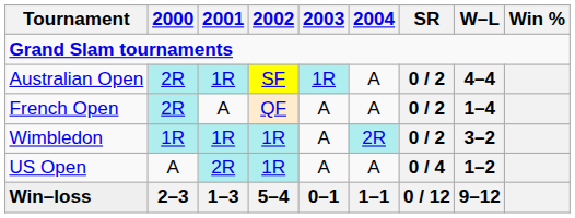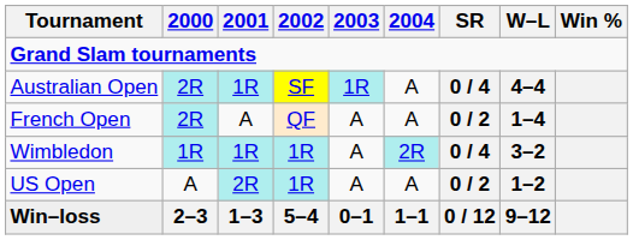 <table class=wikitable style=text-align:center>
 <tr>
 <th>Tournament</th>
 <th><a href='#'>2000</a></th>
 <th><a href='#'>2001</a></th>
 <th><a href='#'>2002</a></th>
 <th><a href='#'>2003</a></th>
 <th><a href='#'>2004</a></th>
 <th>SR</th>
 <th>W–L</th>
 <th>Win %</th>
 </tr>
 <tr>
 <td colspan=25 style=text-align:left><a href='#'><strong>Grand Slam tournaments</strong></a></td>
 </tr>
 <tr>
 <td align=left><a href='#'>Australian Open</a></td>
 <td bgcolor=afeeee><a href='#'>2R</a></td>
 <td bgcolor=afeeee><a href='#'>1R</a></td>
 <td bgcolor=yellow><a href='#'>SF</a></td>
 <td bgcolor=afeeee><a href='#'>1R</a></td>
 <td>A</td>
-<th>0 / 2</th>
+<th>0 / 4</th>
 <th>4–4</th>
 <th></th>
 </tr>
 <tr>
 <td align=left><a href='#'>French Open</a></td>
 <td bgcolor=afeeee><a href='#'>2R</a></td>
 <td>A</td>
 <td bgcolor=ffebcd><a href='#'>QF</a></td>
 <td>A</td>
 <td>A</td>
 <th>0 / 2</th>
 <th>1–4</th>
 <th></th>
 </tr>
 <tr>
 <td align=left><a href='#'>Wimbledon</a></td>
 <td bgcolor=afeeee><a href='#'>1R</a></td>
 <td bgcolor=afeeee><a href='#'>1R</a></td>
 <td bgcolor=afeeee><a href='#'>1R</a></td>
 <td>A</td>
 <td bgcolor=afeeee><a href='#'>2R</a></td>
-<th>0 / 2</th>
+<th>0 / 4</th>
 <th>3–2</th>
 <th></th>
 </tr>
 <tr>
 <td align=left><a href='#'>US Open</a></td>
 <td>A</td>
 <td bgcolor=afeeee><a href='#'>2R</a></td>
 <td bgcolor=afeeee><a href='#'>1R</a></td>
 <td>A</td>
 <td>A</td>
-<th>0 / 4</th>
+<th>0 / 2</th>
 <th>1–2</th>
 <th></th>
 </tr>
 <tr style=font-weight:bold;background:#efefef>
 <td style=text-align:left>Win–loss</td>
 <th>2–3</th>
 <th>1–3</th>
 <th>5–4</th>
 <th>0–1</th>
 <th>1–1</th>
 <th>0 / 12</th>
 <th>9–12</th>
 <th></th>
 </tr>
 </table>
